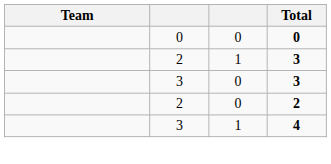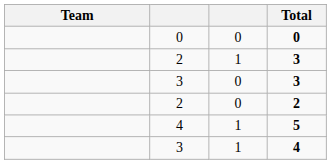 <table class="wikitable" style="text-align:center">
 <tr>
 <th width=160>Team</th>
 <th width=60></th>
 <th width=60></th>
 <th width=60>Total</th>
 </tr>
 <tr>
 <td align=left></td>
 <td>0</td>
 <td>0</td>
 <td><strong>0</strong></td>
 </tr>
 <tr>
 <td align=left></td>
 <td>2</td>
 <td>1</td>
 <td><strong>3</strong></td>
 </tr>
 <tr>
 <td align=left></td>
 <td>3</td>
 <td>0</td>
 <td><strong>3</strong></td>
 </tr>
 <tr>
 <td align=left></td>
 <td>2</td>
 <td>0</td>
 <td><strong>2</strong></td>
 </tr>
 <tr>
 <td align=left></td>
+<td>4</td>
+<td>1</td>
+<td><strong>5</strong></td>
+</tr>
+<tr>
+<td align=left></td>
 <td>3</td>
 <td>1</td>
 <td><strong>4</strong></td>
 </tr>
 </table>
